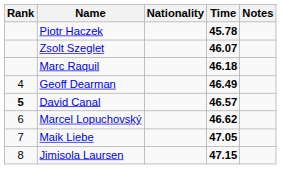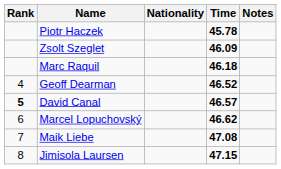 <table class="wikitable sortable" style="text-align:center">
 <tr>
 <th>Rank</th>
 <th>Name</th>
 <th>Nationality</th>
 <th>Time</th>
 <th>Notes</th>
 </tr>
 <tr>
 <td></td>
 <td align=left><a href='#'>Piotr Haczek</a></td>
 <td align=left></td>
 <td><strong>45.78</strong></td>
 <td></td>
 </tr>
 <tr>
 <td></td>
 <td align=left><a href='#'>Zsolt Szeglet</a></td>
 <td align=left></td>
-<td><strong>46.07</strong></td>
+<td><strong>46.09</strong></td>
 <td></td>
 </tr>
 <tr>
 <td></td>
 <td align=left><a href='#'>Marc Raquil</a></td>
 <td align=left></td>
 <td><strong>46.18</strong></td>
 <td></td>
 </tr>
 <tr>
 <td>4</td>
 <td align=left><a href='#'>Geoff Dearman</a></td>
 <td align=left></td>
-<td><strong>46.49</strong></td>
+<td><strong>46.52</strong></td>
 <td></td>
 </tr>
 <tr>
 <td><strong>5</strong></td>
 <td align=left><a href='#'>David Canal</a></td>
 <td align=left></td>
 <td><strong>46.57</strong></td>
 <td></td>
 </tr>
 <tr>
 <td>6</td>
 <td align=left><a href='#'>Marcel Lopuchovský</a></td>
 <td align=left></td>
 <td><strong>46.62</strong></td>
 <td></td>
 </tr>
 <tr>
 <td>7</td>
 <td align=left><a href='#'>Maik Liebe</a></td>
 <td align=left></td>
-<td><strong>47.05</strong></td>
+<td><strong>47.08</strong></td>
 <td></td>
 </tr>
 <tr>
 <td>8</td>
 <td align=left><a href='#'>Jimisola Laursen</a></td>
 <td align=left></td>
 <td><strong>47.15</strong></td>
 <td></td>
 </tr>
 </table>
